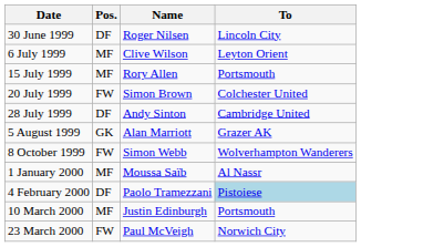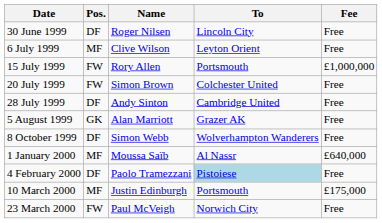 <table class="wikitable">
 <tr>
 <th>Date</th>
 <th>Pos.</th>
 <th>Name</th>
 <th>To</th>
+<th>Fee</th>
 </tr>
 <tr>
 <td>30 June 1999</td>
 <td>DF</td>
 <td> <a href='#'>Roger Nilsen</a></td>
 <td> <a href='#'>Lincoln City</a></td>
+<td>Free</td>
 </tr>
 <tr>
 <td>6 July 1999</td>
 <td>MF</td>
 <td> <a href='#'>Clive Wilson</a></td>
 <td> <a href='#'>Leyton Orient</a></td>
+<td>Free</td>
 </tr>
 <tr>
 <td>15 July 1999</td>
-<td>MF</td>
+<td>FW</td>
 <td> <a href='#'>Rory Allen</a></td>
 <td> <a href='#'>Portsmouth</a></td>
+<td>£1,000,000</td>
 </tr>
 <tr>
 <td>20 July 1999</td>
 <td>FW</td>
 <td> <a href='#'>Simon Brown</a></td>
 <td> <a href='#'>Colchester United</a></td>
+<td>Free</td>
 </tr>
 <tr>
 <td>28 July 1999</td>
 <td>DF</td>
 <td> <a href='#'>Andy Sinton</a></td>
 <td> <a href='#'>Cambridge United</a></td>
+<td>Free</td>
 </tr>
 <tr>
 <td>5 August 1999</td>
 <td>GK</td>
 <td> <a href='#'>Alan Marriott</a></td>
 <td> <a href='#'>Grazer AK</a></td>
+<td>Free</td>
 </tr>
 <tr>
 <td>8 October 1999</td>
-<td>FW</td>
+<td>DF</td>
 <td> <a href='#'>Simon Webb</a></td>
 <td> <a href='#'>Wolverhampton Wanderers</a></td>
+<td>Free</td>
 </tr>
 <tr>
 <td>1 January 2000</td>
 <td>MF</td>
 <td> <a href='#'>Moussa Saïb</a></td>
 <td> <a href='#'>Al Nassr</a></td>
+<td>£640,000</td>
 </tr>
 <tr>
 <td>4 February 2000</td>
 <td>DF</td>
 <td> <a href='#'>Paolo Tramezzani</a></td>
 <td style="background: lightblue;"> <a href='#'>Pistoiese</a></td>
+<td>Free</td>
 </tr>
 <tr>
 <td>10 March 2000</td>
 <td>MF</td>
 <td> <a href='#'>Justin Edinburgh</a></td>
 <td> <a href='#'>Portsmouth</a></td>
+<td>£175,000</td>
 </tr>
 <tr>
 <td>23 March 2000</td>
 <td>FW</td>
 <td> <a href='#'>Paul McVeigh</a></td>
 <td> <a href='#'>Norwich City</a></td>
+<td>Free</td>
 </tr>
 </table>
